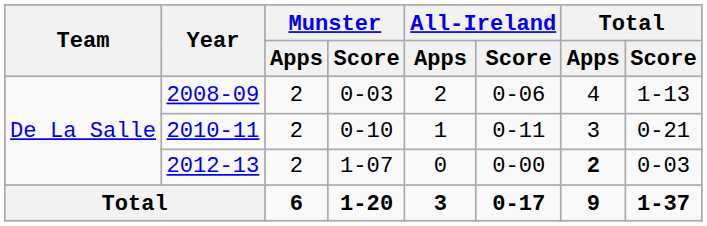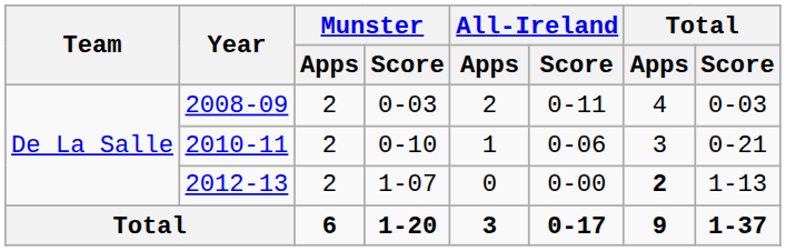 <table class="wikitable" style="text-align:center">
 <tr>
 <th rowspan="2">Team</th>
 <th rowspan="2">Year</th>
 <th colspan="2"><a href='#'>Munster</a></th>
 <th colspan="2"><a href='#'>All-Ireland</a></th>
 <th colspan="2">Total</th>
 </tr>
 <tr>
 <th>Apps</th>
 <th>Score</th>
 <th>Apps</th>
 <th>Score</th>
 <th>Apps</th>
 <th>Score</th>
 </tr>
 <tr>
 <td rowspan="3"><a href='#'>De La Salle</a></td>
 <td><a href='#'>2008-09</a></td>
 <td>2</td>
 <td>0-03</td>
 <td>2</td>
-<td>0-06</td>
+<td>0-11</td>
 <td>4</td>
-<td>1-13</td>
+<td>0-03</td>
 </tr>
 <tr>
 <td><a href='#'>2010-11</a></td>
 <td>2</td>
 <td>0-10</td>
 <td>1</td>
-<td>0-11</td>
+<td>0-06</td>
 <td>3</td>
 <td>0-21</td>
 </tr>
 <tr>
 <td><a href='#'>2012-13</a></td>
 <td>2</td>
 <td>1-07</td>
 <td>0</td>
 <td>0-00</td>
 <td><strong>2</strong></td>
-<td>0-03</td>
+<td>1-13</td>
 </tr>
 <tr>
 <th colspan="2">Total</th>
 <td><strong>6</strong></td>
 <td><strong>1-20</strong></td>
 <td><strong>3</strong></td>
 <td><strong>0-17</strong></td>
 <td><strong>9</strong></td>
 <td><strong>1-37</strong></td>
 </tr>
 </table>
